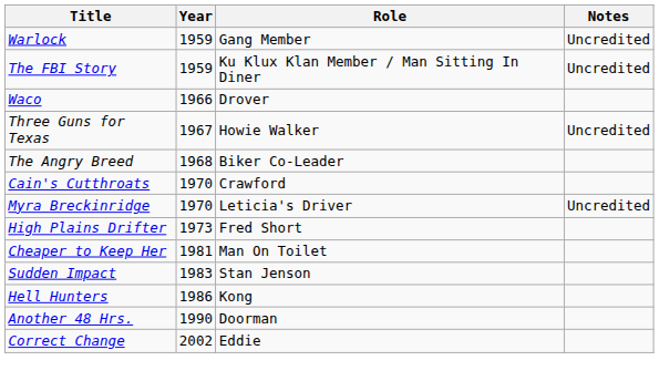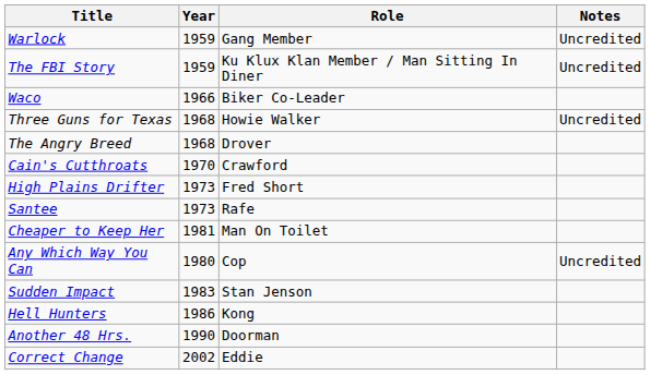 <table class="wikitable">
 <tr>
 <th>Title</th>
 <th>Year</th>
 <th>Role</th>
 <th>Notes</th>
 </tr>
 <tr>
 <td><em><a href='#'>Warlock</a></em></td>
 <td>1959</td>
 <td>Gang Member</td>
 <td>Uncredited</td>
 </tr>
 <tr>
 <td><em><a href='#'>The FBI Story</a></em></td>
 <td>1959</td>
 <td>Ku Klux Klan Member / Man Sitting In Diner</td>
 <td>Uncredited</td>
 </tr>
 <tr>
 <td><em><a href='#'>Waco</a></em></td>
 <td>1966</td>
-<td>Drover</td>
+<td>Biker Co-Leader</td>
 <td></td>
 </tr>
 <tr>
 <td><em>Three Guns for Texas</em></td>
-<td>1967</td>
+<td>1968</td>
 <td>Howie Walker</td>
 <td>Uncredited</td>
 </tr>
 <tr>
 <td><em>The Angry Breed</em></td>
 <td>1968</td>
-<td>Biker Co-Leader</td>
+<td>Drover</td>
 <td></td>
 </tr>
 <tr>
 <td><em><a href='#'>Cain's Cutthroats</a></em></td>
 <td>1970</td>
 <td>Crawford</td>
 <td></td>
 </tr>
 <tr>
-<td><em><a href='#'>Myra Breckinridge</a></em></td>
-<td>1970</td>
-<td>Leticia's Driver</td>
-<td>Uncredited</td>
-</tr>
-<tr>
 <td><em><a href='#'>High Plains Drifter</a></em></td>
 <td>1973</td>
 <td>Fred Short</td>
+<td></td>
+</tr>
+<tr>
+<td><em><a href='#'>Santee</a></em></td>
+<td>1973</td>
+<td>Rafe</td>
 <td></td>
 </tr>
 <tr>
 <td><em><a href='#'>Cheaper to Keep Her</a></em></td>
 <td>1981</td>
 <td>Man On Toilet</td>
 <td></td>
+</tr>
+<tr>
+<td><em><a href='#'>Any Which Way You Can</a></em></td>
+<td>1980</td>
+<td>Cop</td>
+<td>Uncredited</td>
 </tr>
 <tr>
 <td><em><a href='#'>Sudden Impact</a></em></td>
 <td>1983</td>
 <td>Stan Jenson</td>
 <td></td>
 </tr>
 <tr>
 <td><em><a href='#'>Hell Hunters</a></em></td>
 <td>1986</td>
 <td>Kong</td>
 <td></td>
 </tr>
 <tr>
 <td><em><a href='#'>Another 48 Hrs.</a></em></td>
 <td>1990</td>
 <td>Doorman</td>
 <td></td>
 </tr>
 <tr>
 <td><em><a href='#'>Correct Change</a></em></td>
 <td>2002</td>
 <td>Eddie</td>
 <td></td>
 </tr>
 </table>
